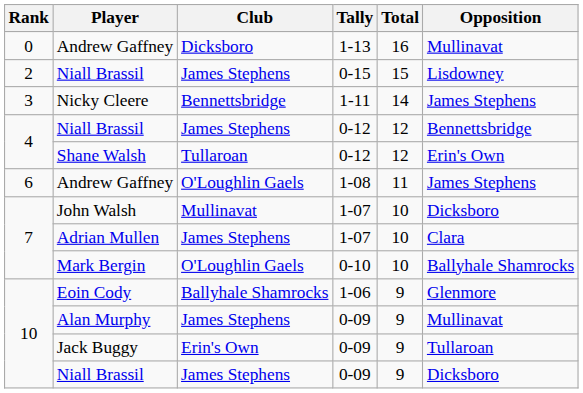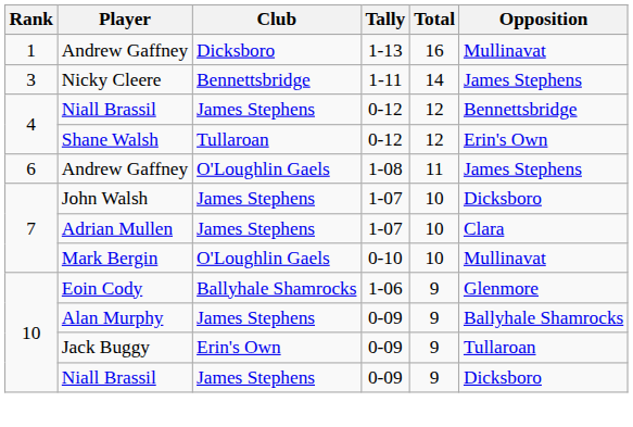 <table class="wikitable">
 <tr>
 <th>Rank</th>
 <th>Player</th>
 <th>Club</th>
 <th>Tally</th>
 <th>Total</th>
 <th>Opposition</th>
 </tr>
 <tr>
-<td rowspan="1" style="text-align:center;">0</td>
+<td rowspan="1" style="text-align:center;">1</td>
 <td>Andrew Gaffney</td>
 <td><a href='#'>Dicksboro</a></td>
 <td align=center>1-13</td>
 <td align=center>16</td>
 <td><a href='#'>Mullinavat</a></td>
-</tr>
-<tr>
-<td rowspan="1" style="text-align:center;">2</td>
-<td><a href='#'>Niall Brassil</a></td>
-<td><a href='#'>James Stephens</a></td>
-<td align=center>0-15</td>
-<td align=center>15</td>
-<td><a href='#'>Lisdowney</a></td>
 </tr>
 <tr>
 <td rowspan="1" style="text-align:center;">3</td>
 <td>Nicky Cleere</td>
 <td><a href='#'>Bennettsbridge</a></td>
 <td align=center>1-11</td>
 <td align=center>14</td>
 <td><a href='#'>James Stephens</a></td>
 </tr>
 <tr>
 <td rowspan="2" style="text-align:center;">4</td>
 <td><a href='#'>Niall Brassil</a></td>
 <td><a href='#'>James Stephens</a></td>
 <td align=center>0-12</td>
 <td align=center>12</td>
 <td><a href='#'>Bennettsbridge</a></td>
 </tr>
 <tr>
 <td><a href='#'>Shane Walsh</a></td>
 <td><a href='#'>Tullaroan</a></td>
 <td align=center>0-12</td>
 <td align=center>12</td>
 <td><a href='#'>Erin's Own</a></td>
 </tr>
 <tr>
 <td rowspan="1" style="text-align:center;">6</td>
 <td>Andrew Gaffney</td>
 <td><a href='#'>O'Loughlin Gaels</a></td>
 <td align=center>1-08</td>
 <td align=center>11</td>
 <td><a href='#'>James Stephens</a></td>
 </tr>
 <tr>
 <td rowspan="3" style="text-align:center;">7</td>
 <td>John Walsh</td>
-<td><a href='#'>Mullinavat</a></td>
+<td><a href='#'>James Stephens</a></td>
 <td align=center>1-07</td>
 <td align=center>10</td>
 <td><a href='#'>Dicksboro</a></td>
 </tr>
 <tr>
 <td><a href='#'>Adrian Mullen</a></td>
 <td><a href='#'>James Stephens</a></td>
 <td align=center>1-07</td>
 <td align=center>10</td>
 <td><a href='#'>Clara</a></td>
 </tr>
 <tr>
 <td><a href='#'>Mark Bergin</a></td>
 <td><a href='#'>O'Loughlin Gaels</a></td>
 <td align=center>0-10</td>
 <td align=center>10</td>
-<td><a href='#'>Ballyhale Shamrocks</a></td>
+<td><a href='#'>Mullinavat</a></td>
 </tr>
 <tr>
 <td rowspan="4" style="text-align:center;">10</td>
 <td><a href='#'>Eoin Cody</a></td>
 <td><a href='#'>Ballyhale Shamrocks</a></td>
 <td align=center>1-06</td>
 <td align=center>9</td>
 <td><a href='#'>Glenmore</a></td>
 </tr>
 <tr>
 <td><a href='#'>Alan Murphy</a></td>
 <td><a href='#'>James Stephens</a></td>
 <td align=center>0-09</td>
 <td align=center>9</td>
-<td><a href='#'>Mullinavat</a></td>
+<td><a href='#'>Ballyhale Shamrocks</a></td>
 </tr>
 <tr>
 <td>Jack Buggy</td>
 <td><a href='#'>Erin's Own</a></td>
 <td align=center>0-09</td>
 <td align=center>9</td>
 <td><a href='#'>Tullaroan</a></td>
 </tr>
 <tr>
 <td><a href='#'>Niall Brassil</a></td>
 <td><a href='#'>James Stephens</a></td>
 <td align=center>0-09</td>
 <td align=center>9</td>
 <td><a href='#'>Dicksboro</a></td>
 </tr>
 </table>
